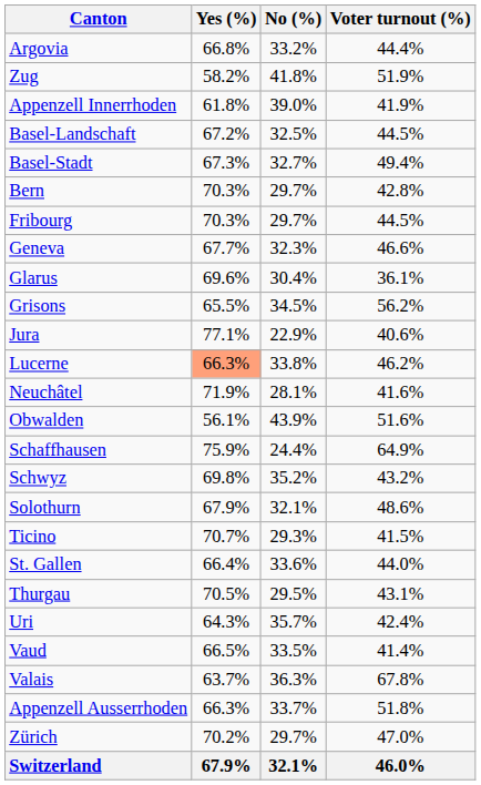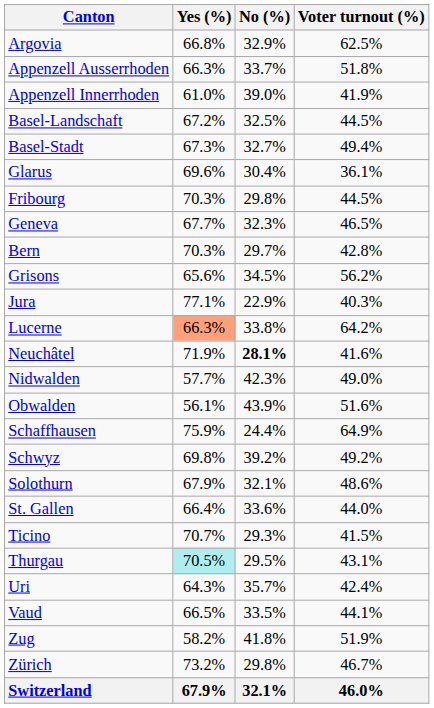 <table class="wikitable sortable" style="text-align: center;">
 <tr>
 <th><a href='#'>Canton</a></th>
 <th>Yes (%)</th>
 <th>No (%)</th>
 <th>Voter turnout (%)</th>
 </tr>
 <tr>
 <td style="text-align: left"><a href='#'>Argovia</a></td>
 <td>66.8%</td>
-<td>33.2%</td>
-<td>44.4%</td>
+<td>32.9%</td>
+<td>62.5%</td>
 </tr>
 <tr>
-<td style="text-align: left"><a href='#'>Zug</a></td>
-<td>58.2%</td>
-<td>41.8%</td>
-<td>51.9%</td>
+<td style="text-align: left"><a href='#'>Appenzell Ausserrhoden</a></td>
+<td>66.3%</td>
+<td>33.7%</td>
+<td>51.8%</td>
 </tr>
 <tr>
 <td style="text-align: left"><a href='#'>Appenzell Innerrhoden</a></td>
-<td>61.8%</td>
+<td>61.0%</td>
 <td>39.0%</td>
 <td>41.9%</td>
 </tr>
 <tr>
 <td style="text-align: left"><a href='#'>Basel-Landschaft</a></td>
 <td>67.2%</td>
 <td>32.5%</td>
 <td>44.5%</td>
 </tr>
 <tr>
 <td style="text-align: left"><a href='#'>Basel-Stadt</a></td>
 <td>67.3%</td>
 <td>32.7%</td>
 <td>49.4%</td>
 </tr>
 <tr>
+<td style="text-align: left"><a href='#'>Glarus</a></td>
+<td>69.6%</td>
+<td>30.4%</td>
+<td>36.1%</td>
+</tr>
+<tr>
+<td style="text-align: left"><a href='#'>Fribourg</a></td>
+<td>70.3%</td>
+<td>29.8%</td>
+<td>44.5%</td>
+</tr>
+<tr>
+<td style="text-align: left"><a href='#'>Geneva</a></td>
+<td>67.7%</td>
+<td>32.3%</td>
+<td>46.5%</td>
+</tr>
+<tr>
 <td style="text-align: left"><a href='#'>Bern</a></td>
 <td>70.3%</td>
 <td>29.7%</td>
 <td>42.8%</td>
 </tr>
 <tr>
-<td style="text-align: left"><a href='#'>Fribourg</a></td>
-<td>70.3%</td>
-<td>29.7%</td>
-<td>44.5%</td>
-</tr>
-<tr>
-<td style="text-align: left"><a href='#'>Geneva</a></td>
-<td>67.7%</td>
-<td>32.3%</td>
-<td>46.6%</td>
-</tr>
-<tr>
-<td style="text-align: left"><a href='#'>Glarus</a></td>
-<td>69.6%</td>
-<td>30.4%</td>
-<td>36.1%</td>
-</tr>
-<tr>
 <td style="text-align: left"><a href='#'>Grisons</a></td>
-<td>65.5%</td>
+<td>65.6%</td>
 <td>34.5%</td>
 <td>56.2%</td>
 </tr>
 <tr>
 <td style="text-align: left"><a href='#'>Jura</a></td>
 <td>77.1%</td>
 <td>22.9%</td>
-<td>40.6%</td>
+<td>40.3%</td>
 </tr>
 <tr>
 <td style="text-align: left"><a href='#'>Lucerne</a></td>
 <td style="background: lightsalmon;">66.3%</td>
 <td>33.8%</td>
-<td>46.2%</td>
+<td>64.2%</td>
 </tr>
 <tr>
 <td style="text-align: left"><a href='#'>Neuchâtel</a></td>
 <td>71.9%</td>
-<td>28.1%</td>
+<td><strong>28.1%</strong></td>
 <td>41.6%</td>
+</tr>
+<tr>
+<td style="text-align: left"><a href='#'>Nidwalden</a></td>
+<td>57.7%</td>
+<td>42.3%</td>
+<td>49.0%</td>
 </tr>
 <tr>
 <td style="text-align: left"><a href='#'>Obwalden</a></td>
 <td>56.1%</td>
 <td>43.9%</td>
 <td>51.6%</td>
 </tr>
 <tr>
 <td style="text-align: left"><a href='#'>Schaffhausen</a></td>
 <td>75.9%</td>
 <td>24.4%</td>
 <td>64.9%</td>
 </tr>
 <tr>
 <td style="text-align: left"><a href='#'>Schwyz</a></td>
 <td>69.8%</td>
-<td>35.2%</td>
-<td>43.2%</td>
+<td>39.2%</td>
+<td>49.2%</td>
 </tr>
 <tr>
 <td style="text-align: left"><a href='#'>Solothurn</a></td>
 <td>67.9%</td>
 <td>32.1%</td>
 <td>48.6%</td>
 </tr>
 <tr>
+<td style="text-align: left"><a href='#'>St. Gallen</a></td>
+<td>66.4%</td>
+<td>33.6%</td>
+<td>44.0%</td>
+</tr>
+<tr>
 <td style="text-align: left"><a href='#'>Ticino</a></td>
 <td>70.7%</td>
 <td>29.3%</td>
 <td>41.5%</td>
 </tr>
 <tr>
-<td style="text-align: left"><a href='#'>St. Gallen</a></td>
-<td>66.4%</td>
-<td>33.6%</td>
-<td>44.0%</td>
-</tr>
-<tr>
 <td style="text-align: left"><a href='#'>Thurgau</a></td>
-<td>70.5%</td>
+<td style="background: paleturquoise;">70.5%</td>
 <td>29.5%</td>
 <td>43.1%</td>
 </tr>
 <tr>
 <td style="text-align: left"><a href='#'>Uri</a></td>
 <td>64.3%</td>
 <td>35.7%</td>
 <td>42.4%</td>
 </tr>
 <tr>
 <td style="text-align: left"><a href='#'>Vaud</a></td>
 <td>66.5%</td>
 <td>33.5%</td>
-<td>41.4%</td>
+<td>44.1%</td>
 </tr>
 <tr>
-<td style="text-align: left"><a href='#'>Valais</a></td>
-<td>63.7%</td>
-<td>36.3%</td>
-<td>67.8%</td>
-</tr>
-<tr>
-<td style="text-align: left"><a href='#'>Appenzell Ausserrhoden</a></td>
-<td>66.3%</td>
-<td>33.7%</td>
-<td>51.8%</td>
+<td style="text-align: left"><a href='#'>Zug</a></td>
+<td>58.2%</td>
+<td>41.8%</td>
+<td>51.9%</td>
 </tr>
 <tr>
 <td style="text-align: left"><a href='#'>Zürich</a></td>
-<td>70.2%</td>
-<td>29.7%</td>
-<td>47.0%</td>
+<td>73.2%</td>
+<td>29.8%</td>
+<td>46.7%</td>
 </tr>
 <tr class="unsortable">
 <th style="text-align: left"><a href='#'>Switzerland</a></th>
 <th>67.9%</th>
 <th>32.1%</th>
 <th>46.0%</th>
 </tr>
 </table>
